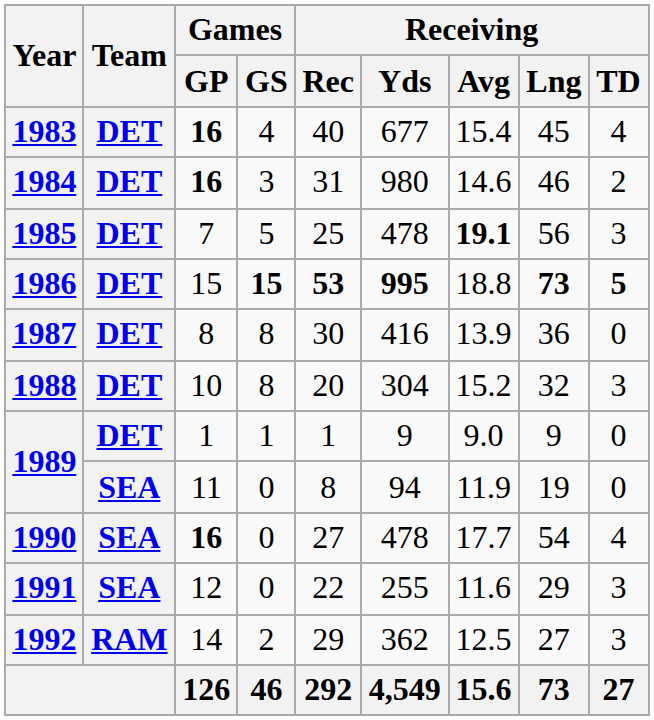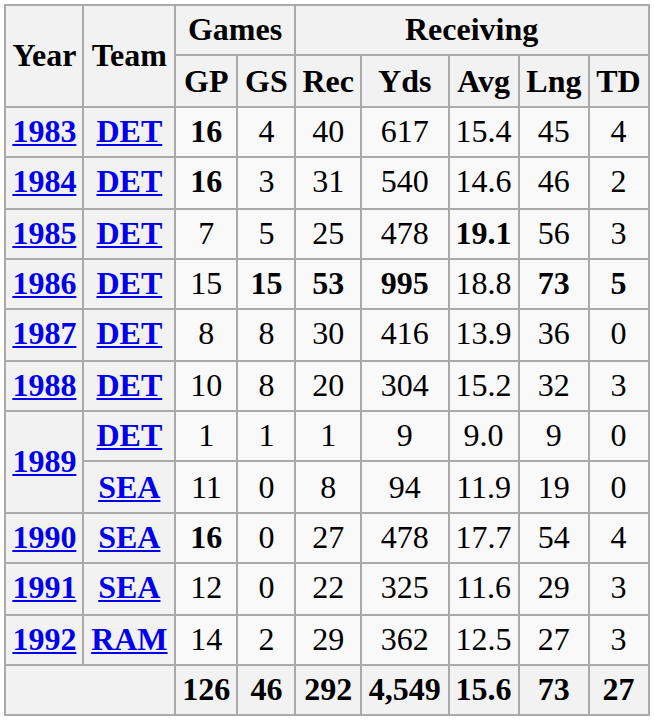 <table class="wikitable" style="text-align:center">
 <tr>
 <th rowspan="2">Year</th>
 <th rowspan="2">Team</th>
 <th colspan="2">Games</th>
 <th colspan="5">Receiving</th>
 </tr>
 <tr>
 <th>GP</th>
 <th>GS</th>
 <th>Rec</th>
 <th>Yds</th>
 <th>Avg</th>
 <th>Lng</th>
 <th>TD</th>
 </tr>
 <tr>
 <th><a href='#'>1983</a></th>
 <th><a href='#'>DET</a></th>
 <td><strong>16</strong></td>
 <td>4</td>
 <td>40</td>
-<td>677</td>
+<td>617</td>
 <td>15.4</td>
 <td>45</td>
 <td>4</td>
 </tr>
 <tr>
 <th><a href='#'>1984</a></th>
 <th><a href='#'>DET</a></th>
 <td><strong>16</strong></td>
 <td>3</td>
 <td>31</td>
-<td>980</td>
+<td>540</td>
 <td>14.6</td>
 <td>46</td>
 <td>2</td>
 </tr>
 <tr>
 <th><a href='#'>1985</a></th>
 <th><a href='#'>DET</a></th>
 <td>7</td>
 <td>5</td>
 <td>25</td>
 <td>478</td>
 <td><strong>19.1</strong></td>
 <td>56</td>
 <td>3</td>
 </tr>
 <tr>
 <th><a href='#'>1986</a></th>
 <th><a href='#'>DET</a></th>
 <td>15</td>
 <td><strong>15</strong></td>
 <td><strong>53</strong></td>
 <td><strong>995</strong></td>
 <td>18.8</td>
 <td><strong>73</strong></td>
 <td><strong>5</strong></td>
 </tr>
 <tr>
 <th><a href='#'>1987</a></th>
 <th><a href='#'>DET</a></th>
 <td>8</td>
 <td>8</td>
 <td>30</td>
 <td>416</td>
 <td>13.9</td>
 <td>36</td>
 <td>0</td>
 </tr>
 <tr>
 <th><a href='#'>1988</a></th>
 <th><a href='#'>DET</a></th>
 <td>10</td>
 <td>8</td>
 <td>20</td>
 <td>304</td>
 <td>15.2</td>
 <td>32</td>
 <td>3</td>
 </tr>
 <tr>
 <th rowspan="2"><a href='#'>1989</a></th>
 <th><a href='#'>DET</a></th>
 <td>1</td>
 <td>1</td>
 <td>1</td>
 <td>9</td>
 <td>9.0</td>
 <td>9</td>
 <td>0</td>
 </tr>
 <tr>
 <th><a href='#'>SEA</a></th>
 <td>11</td>
 <td>0</td>
 <td>8</td>
 <td>94</td>
 <td>11.9</td>
 <td>19</td>
 <td>0</td>
 </tr>
 <tr>
 <th><a href='#'>1990</a></th>
 <th><a href='#'>SEA</a></th>
 <td><strong>16</strong></td>
 <td>0</td>
 <td>27</td>
 <td>478</td>
 <td>17.7</td>
 <td>54</td>
 <td>4</td>
 </tr>
 <tr>
 <th><a href='#'>1991</a></th>
 <th><a href='#'>SEA</a></th>
 <td>12</td>
 <td>0</td>
 <td>22</td>
-<td>255</td>
+<td>325</td>
 <td>11.6</td>
 <td>29</td>
 <td>3</td>
 </tr>
 <tr>
 <th><a href='#'>1992</a></th>
 <th><a href='#'>RAM</a></th>
 <td>14</td>
 <td>2</td>
 <td>29</td>
 <td>362</td>
 <td>12.5</td>
 <td>27</td>
 <td>3</td>
 </tr>
 <tr>
 <th colspan="2"></th>
 <th>126</th>
 <th>46</th>
 <th>292</th>
 <th>4,549</th>
 <th>15.6</th>
 <th>73</th>
 <th>27</th>
 </tr>
 </table>
